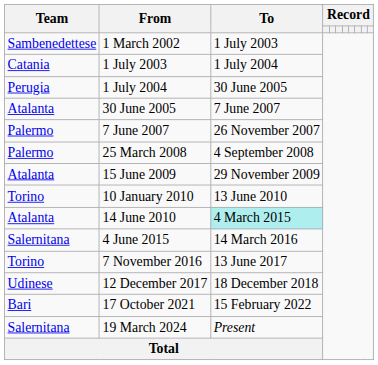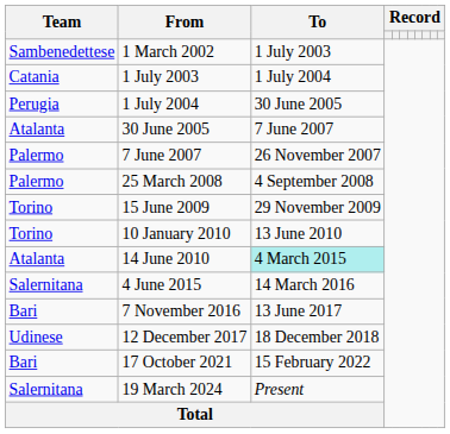 <table class="wikitable" style="text-align: center">
 <tr>
 <th rowspan="2">Team</th>
 <th rowspan="2">From</th>
 <th rowspan="2">To</th>
 <th colspan="8">Record</th>
 </tr>
 <tr>
 <th></th>
 <th></th>
 <th></th>
 <th></th>
 <th></th>
 <th></th>
 <th></th>
 <th></th>
 </tr>
 <tr>
 <td align=left><a href='#'>Sambenedettese</a></td>
 <td align=left>1 March 2002</td>
 <td align=left>1 July 2003<br></td>
 </tr>
 <tr>
 <td align=left><a href='#'>Catania</a></td>
 <td align=left>1 July 2003</td>
 <td align=left>1 July 2004<br></td>
 </tr>
 <tr>
 <td align=left><a href='#'>Perugia</a></td>
 <td align=left>1 July 2004</td>
 <td align=left>30 June 2005<br></td>
 </tr>
 <tr>
 <td align=left><a href='#'>Atalanta</a></td>
 <td align=left>30 June 2005</td>
 <td align=left>7 June 2007<br></td>
 </tr>
 <tr>
 <td align=left><a href='#'>Palermo</a></td>
 <td align=left>7 June 2007</td>
 <td align=left>26 November 2007<br></td>
 </tr>
 <tr>
 <td align=left><a href='#'>Palermo</a></td>
 <td align=left>25 March 2008</td>
 <td align=left>4 September 2008<br></td>
 </tr>
 <tr>
-<td align=left><a href='#'>Atalanta</a></td>
+<td align=left><a href='#'>Torino</a></td>
 <td align=left>15 June 2009</td>
 <td align=left>29 November 2009<br></td>
 </tr>
 <tr>
 <td align=left><a href='#'>Torino</a></td>
 <td align=left>10 January 2010</td>
 <td align=left>13 June 2010<br></td>
 </tr>
 <tr>
 <td align=left><a href='#'>Atalanta</a></td>
 <td align=left>14 June 2010</td>
 <td align=left style="background: paleturquoise;">4 March 2015<br></td>
 </tr>
 <tr>
 <td align=left><a href='#'>Salernitana</a></td>
 <td align=left>4 June 2015</td>
 <td align=left>14 March 2016<br></td>
 </tr>
 <tr>
-<td align=left><a href='#'>Torino</a></td>
+<td align=left><a href='#'>Bari</a></td>
 <td align=left>7 November 2016</td>
 <td align=left>13 June 2017<br></td>
 </tr>
 <tr>
 <td align=left><a href='#'>Udinese</a></td>
 <td align=left>12 December 2017</td>
 <td align=left>18 December 2018<br></td>
 </tr>
 <tr>
 <td align=left><a href='#'>Bari</a></td>
 <td align=left>17 October 2021</td>
 <td align=left>15 February 2022<br></td>
 </tr>
 <tr>
 <td align=left><a href='#'>Salernitana</a></td>
 <td align=left>19 March 2024</td>
 <td align=left><em>Present</em><br></td>
 </tr>
 <tr>
 <th colspan="3">Total<br></th>
 </tr>
 </table>
